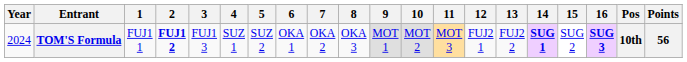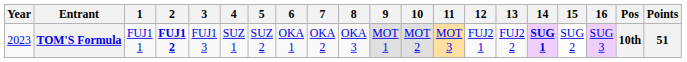 <table class="wikitable" style="text-align:center; font-size:85%">
 <tr>
 <th>Year</th>
 <th>Entrant</th>
 <th>1</th>
 <th>2</th>
 <th>3</th>
 <th>4</th>
 <th>5</th>
 <th>6</th>
 <th>7</th>
 <th>8</th>
 <th>9</th>
 <th>10</th>
 <th>11</th>
 <th>12</th>
 <th>13</th>
 <th>14</th>
 <th>15</th>
 <th>16</th>
 <th>Pos</th>
 <th>Points</th>
 </tr>
 <tr>
-<td><a href='#'>2024</a></td>
+<td><a href='#'>2023</a></td>
 <th nowrap><a href='#'>TOM'S Formula</a></th>
 <td style="background:#;"><a href='#'>FUJ1<br>1</a></td>
 <td style="background:#;"><strong><a href='#'>FUJ1<br>2</a></strong></td>
 <td style="background:#;"><a href='#'>FUJ1<br>3</a></td>
 <td style="background:#;"><a href='#'>SUZ<br>1</a></td>
 <td style="background:#;"><a href='#'>SUZ<br>2</a></td>
 <td style="background:#;"><a href='#'>OKA<br>1</a></td>
 <td style="background:#;"><a href='#'>OKA<br>2</a></td>
 <td style="background:#;"><a href='#'>OKA<br>3</a></td>
 <td style="background:#DFDFDF;"><a href='#'>MOT<br>1</a><br></td>
 <td style="background:#DFDFDF;"><a href='#'>MOT<br>2</a><br></td>
 <td style="background:#FFDF9F;"><a href='#'>MOT<br>3</a><br></td>
 <td style="background:#;"><a href='#'>FUJ2<br>1</a></td>
 <td style="background:#;"><a href='#'>FUJ2<br>2</a></td>
 <td style="background:#EFCFFF;"><strong><a href='#'>SUG<br>1</a></strong><br></td>
 <td style="background:#FFFFFF;"><a href='#'>SUG<br>2</a><br></td>
-<td style="background:#EFCFFF;"><strong><a href='#'>SUG<br>3</a><br></strong></td>
+<td style="background:#EFCFFF;"><a href='#'>SUG<br>3</a><br></td>
 <th>10th</th>
-<th>56</th>
+<th>51</th>
 </tr>
 </table>
